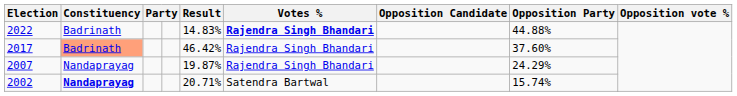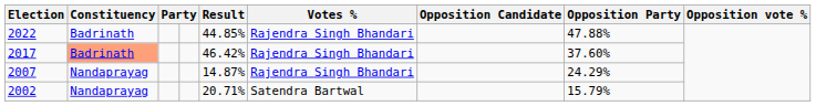 <table class="wikitable sortable">
 <tr>
 <th>Election</th>
 <th>Constituency</th>
 <th colspan="2">Party</th>
 <th>Result</th>
 <th>Votes %</th>
 <th>Opposition Candidate</th>
 <th colspan="2">Opposition Party</th>
 <th>Opposition vote %</th>
 </tr>
 <tr>
 <td><a href='#'>2022</a></td>
 <td><a href='#'>Badrinath</a></td>
 <td></td>
 <td></td>
-<td>14.83%</td>
-<td><strong><a href='#'>Rajendra Singh Bhandari</a></strong></td>
+<td>44.85%</td>
+<td><a href='#'>Rajendra Singh Bhandari</a></td>
 <td></td>
-<td>44.88%</td>
+<td>47.88%</td>
 </tr>
 <tr>
 <td><a href='#'>2017</a></td>
 <td style="background: lightsalmon;"><a href='#'>Badrinath</a></td>
 <td></td>
 <td></td>
 <td>46.42%</td>
 <td><a href='#'>Rajendra Singh Bhandari</a></td>
 <td></td>
 <td>37.60%</td>
 </tr>
 <tr>
 <td><a href='#'>2007</a></td>
 <td><a href='#'>Nandaprayag</a></td>
 <td></td>
 <td></td>
-<td>19.87%</td>
+<td>14.87%</td>
 <td><a href='#'>Rajendra Singh Bhandari</a></td>
 <td></td>
 <td>24.29%</td>
 </tr>
 <tr>
 <td><a href='#'>2002</a></td>
-<td><strong><a href='#'>Nandaprayag</a></strong></td>
+<td><a href='#'>Nandaprayag</a></td>
 <td></td>
 <td></td>
 <td>20.71%</td>
 <td>Satendra Bartwal</td>
 <td></td>
-<td>15.74%</td>
+<td>15.79%</td>
 </tr>
 </table>
